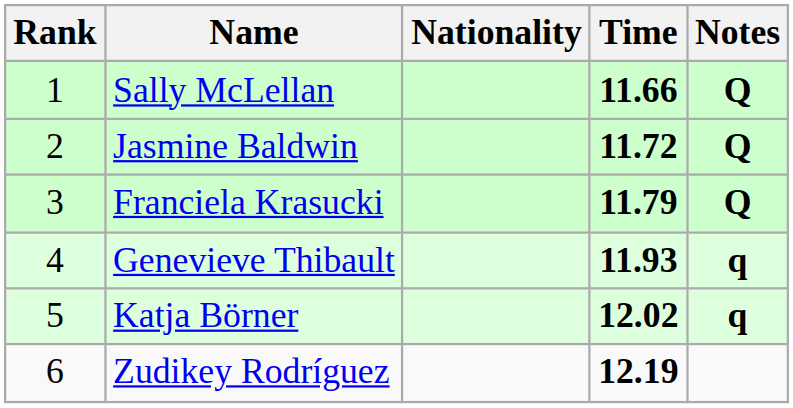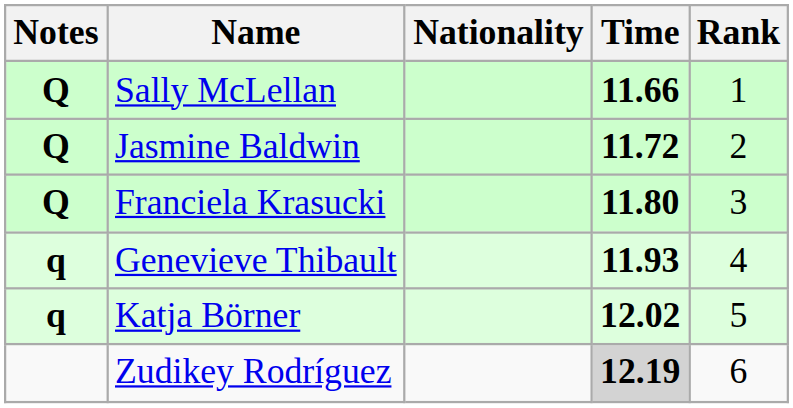 <table class="wikitable sortable" style="text-align:center">
 <tr>
-<th>Rank</th>
+<th>Notes</th>
 <th>Name</th>
 <th>Nationality</th>
 <th>Time</th>
-<th>Notes</th>
+<th>Rank</th>
 </tr>
 <tr bgcolor=ccffcc>
-<td>1</td>
+<td><strong>Q</strong></td>
 <td align=left><a href='#'>Sally McLellan</a></td>
 <td align=left></td>
 <td><strong>11.66</strong></td>
-<td><strong>Q</strong></td>
+<td>1</td>
 </tr>
 <tr bgcolor=ccffcc>
-<td>2</td>
+<td><strong>Q</strong></td>
 <td align=left><a href='#'>Jasmine Baldwin</a></td>
 <td align=left></td>
 <td><strong>11.72</strong></td>
-<td><strong>Q</strong></td>
+<td>2</td>
 </tr>
 <tr bgcolor=ccffcc>
-<td>3</td>
+<td><strong>Q</strong></td>
 <td align=left><a href='#'>Franciela Krasucki</a></td>
 <td align=left></td>
-<td><strong>11.79</strong></td>
-<td><strong>Q</strong></td>
+<td><strong>11.80</strong></td>
+<td>3</td>
 </tr>
 <tr bgcolor=ddffdd>
-<td>4</td>
+<td><strong>q</strong></td>
 <td align=left><a href='#'>Genevieve Thibault</a></td>
 <td align=left></td>
 <td><strong>11.93</strong></td>
-<td><strong>q</strong></td>
+<td>4</td>
 </tr>
 <tr bgcolor=ddffdd>
-<td>5</td>
+<td><strong>q</strong></td>
 <td align=left><a href='#'>Katja Börner</a></td>
 <td align=left></td>
 <td><strong>12.02</strong></td>
-<td><strong>q</strong></td>
+<td>5</td>
 </tr>
 <tr>
-<td>6</td>
+<td></td>
 <td align=left><a href='#'>Zudikey Rodríguez</a></td>
 <td align=left></td>
-<td><strong>12.19</strong></td>
-<td></td>
+<td style="background: lightgrey;"><strong>12.19</strong></td>
+<td>6</td>
 </tr>
 </table>
